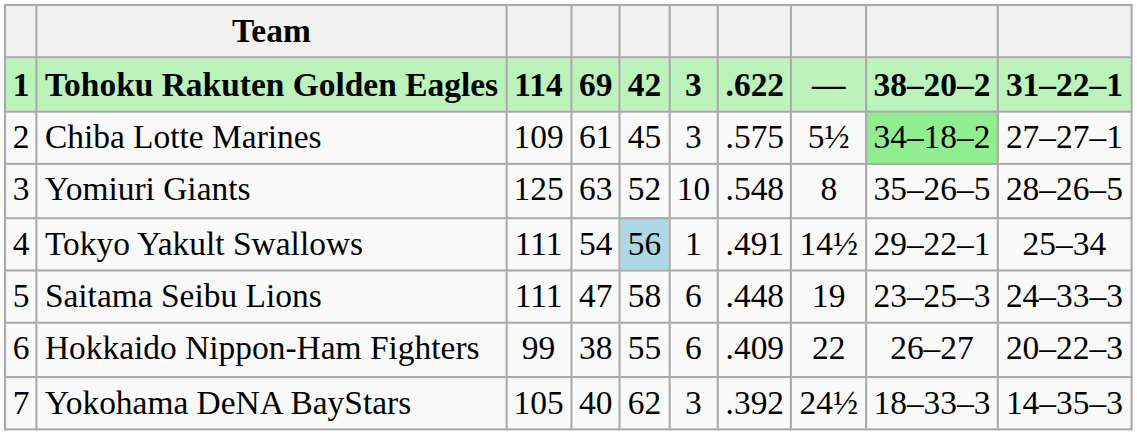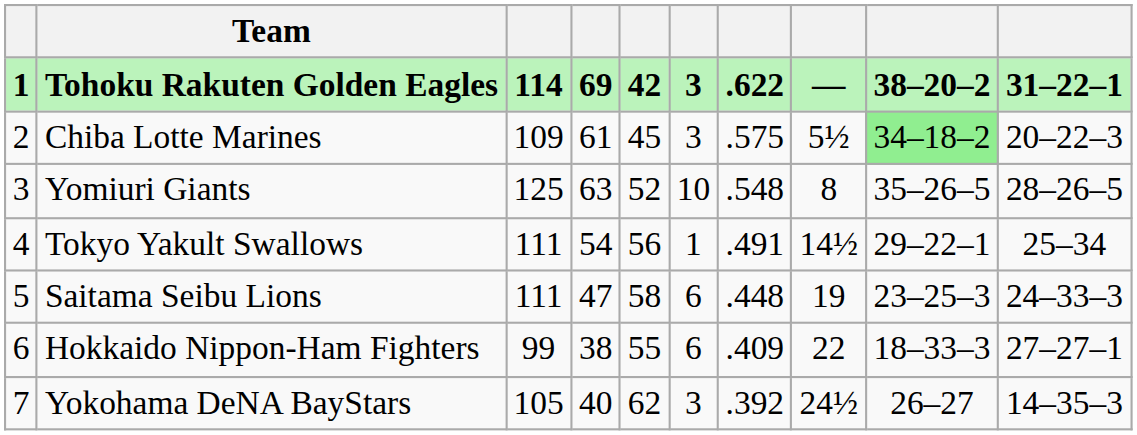 <table class="wikitable plainrowheaders" style="text-align:center;">
 <tr>
 <th scope="col"></th>
 <th scope="col">Team</th>
 <th scope="col"></th>
 <th scope="col"></th>
 <th scope="col"></th>
 <th scope="col"><a href='#'></a></th>
 <th scope="col"><a href='#'></a></th>
 <th scope="col"></th>
 <th scope="col"></th>
 <th scope="col"></th>
 </tr>
 <tr style="background: #BBF3BB">
 <td><strong>1</strong></td>
 <td style="text-align:left;"><strong>Tohoku Rakuten Golden Eagles</strong></td>
 <td><strong>114</strong></td>
 <td><strong>69</strong></td>
 <td><strong>42</strong></td>
 <td><strong>3</strong></td>
 <td><strong>.622</strong></td>
 <td><strong>—</strong></td>
 <td><strong>38–20–2</strong></td>
 <td><strong>31–22–1</strong></td>
 </tr>
 <tr>
 <td>2</td>
 <td style="text-align:left;">Chiba Lotte Marines</td>
 <td>109</td>
 <td>61</td>
 <td>45</td>
 <td>3</td>
 <td>.575</td>
 <td>5½</td>
 <td style="background: lightgreen;">34–18–2</td>
-<td>27–27–1</td>
+<td>20–22–3</td>
 </tr>
 <tr>
 <td>3</td>
 <td style="text-align:left;">Yomiuri Giants</td>
 <td>125</td>
 <td>63</td>
 <td>52</td>
 <td>10</td>
 <td>.548</td>
 <td>8</td>
 <td>35–26–5</td>
 <td>28–26–5</td>
 </tr>
 <tr>
 <td>4</td>
 <td style="text-align:left;">Tokyo Yakult Swallows</td>
 <td>111</td>
 <td>54</td>
-<td style="background: lightblue;">56</td>
+<td>56</td>
 <td>1</td>
 <td>.491</td>
 <td>14½</td>
 <td>29–22–1</td>
 <td>25–34</td>
 </tr>
 <tr>
 <td>5</td>
 <td style="text-align:left;">Saitama Seibu Lions</td>
 <td>111</td>
 <td>47</td>
 <td>58</td>
 <td>6</td>
 <td>.448</td>
 <td>19</td>
 <td>23–25–3</td>
 <td>24–33–3</td>
 </tr>
 <tr>
 <td>6</td>
 <td style="text-align:left;">Hokkaido Nippon-Ham Fighters</td>
 <td>99</td>
 <td>38</td>
 <td>55</td>
 <td>6</td>
 <td>.409</td>
 <td>22</td>
-<td>26–27</td>
-<td>20–22–3</td>
+<td>18–33–3</td>
+<td>27–27–1</td>
 </tr>
 <tr>
 <td>7</td>
 <td style="text-align:left;">Yokohama DeNA BayStars</td>
 <td>105</td>
 <td>40</td>
 <td>62</td>
 <td>3</td>
 <td>.392</td>
 <td>24½</td>
-<td>18–33–3</td>
+<td>26–27</td>
 <td>14–35–3</td>
 </tr>
 </table>
